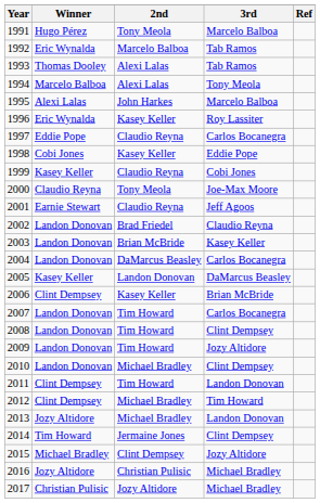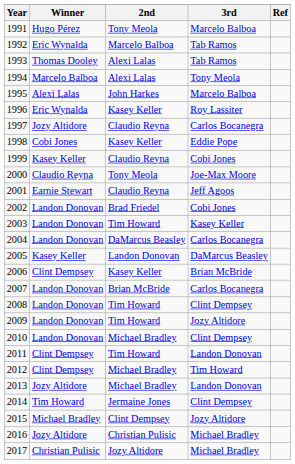 <table class="wikitable">
 <tr>
 </tr>
 <tr>
 <th>Year</th>
 <th>Winner</th>
 <th>2nd</th>
 <th>3rd</th>
 <th>Ref</th>
 </tr>
 <tr>
 <td>1991</td>
 <td><a href='#'>Hugo Pérez</a></td>
 <td><a href='#'>Tony Meola</a></td>
 <td><a href='#'>Marcelo Balboa</a></td>
 <td></td>
 </tr>
 <tr>
 <td>1992</td>
 <td><a href='#'>Eric Wynalda</a></td>
 <td><a href='#'>Marcelo Balboa</a></td>
 <td><a href='#'>Tab Ramos</a></td>
 <td></td>
 </tr>
 <tr>
 <td>1993</td>
 <td><a href='#'>Thomas Dooley</a></td>
 <td><a href='#'>Alexi Lalas</a></td>
 <td><a href='#'>Tab Ramos</a></td>
 <td></td>
 </tr>
 <tr>
 <td>1994</td>
 <td><a href='#'>Marcelo Balboa</a></td>
 <td><a href='#'>Alexi Lalas</a></td>
 <td><a href='#'>Tony Meola</a></td>
 <td></td>
 </tr>
 <tr>
 <td>1995</td>
 <td><a href='#'>Alexi Lalas</a></td>
 <td><a href='#'>John Harkes</a></td>
 <td><a href='#'>Marcelo Balboa</a></td>
 <td></td>
 </tr>
 <tr>
 <td>1996</td>
 <td><a href='#'>Eric Wynalda</a></td>
 <td><a href='#'>Kasey Keller</a></td>
 <td><a href='#'>Roy Lassiter</a></td>
 <td></td>
 </tr>
 <tr>
 <td>1997</td>
-<td><a href='#'>Eddie Pope</a></td>
+<td><a href='#'>Jozy Altidore</a></td>
 <td><a href='#'>Claudio Reyna</a></td>
 <td><a href='#'>Carlos Bocanegra</a></td>
 <td></td>
 </tr>
 <tr>
 <td>1998</td>
 <td><a href='#'>Cobi Jones</a></td>
 <td><a href='#'>Kasey Keller</a></td>
 <td><a href='#'>Eddie Pope</a></td>
 <td></td>
 </tr>
 <tr>
 <td>1999</td>
 <td><a href='#'>Kasey Keller</a></td>
 <td><a href='#'>Claudio Reyna</a></td>
 <td><a href='#'>Cobi Jones</a></td>
 <td></td>
 </tr>
 <tr>
 <td>2000</td>
 <td><a href='#'>Claudio Reyna</a></td>
 <td><a href='#'>Tony Meola</a></td>
 <td><a href='#'>Joe-Max Moore</a></td>
 <td></td>
 </tr>
 <tr>
 <td>2001</td>
 <td><a href='#'>Earnie Stewart</a></td>
 <td><a href='#'>Claudio Reyna</a></td>
 <td><a href='#'>Jeff Agoos</a></td>
 <td></td>
 </tr>
 <tr>
 <td>2002</td>
 <td><a href='#'>Landon Donovan</a></td>
 <td><a href='#'>Brad Friedel</a></td>
-<td><a href='#'>Claudio Reyna</a></td>
+<td><a href='#'>Cobi Jones</a></td>
 <td></td>
 </tr>
 <tr>
 <td>2003</td>
 <td><a href='#'>Landon Donovan</a></td>
-<td><a href='#'>Brian McBride</a></td>
+<td><a href='#'>Tim Howard</a></td>
 <td><a href='#'>Kasey Keller</a></td>
 <td></td>
 </tr>
 <tr>
 <td>2004</td>
 <td><a href='#'>Landon Donovan</a></td>
 <td><a href='#'>DaMarcus Beasley</a></td>
 <td><a href='#'>Carlos Bocanegra</a></td>
 <td></td>
 </tr>
 <tr>
 <td>2005</td>
 <td><a href='#'>Kasey Keller</a></td>
 <td><a href='#'>Landon Donovan</a></td>
 <td><a href='#'>DaMarcus Beasley</a></td>
 <td></td>
 </tr>
 <tr>
 <td>2006</td>
 <td><a href='#'>Clint Dempsey</a></td>
 <td><a href='#'>Kasey Keller</a></td>
 <td><a href='#'>Brian McBride</a></td>
 <td></td>
 </tr>
 <tr>
 <td>2007</td>
 <td><a href='#'>Landon Donovan</a></td>
-<td><a href='#'>Tim Howard</a></td>
+<td><a href='#'>Brian McBride</a></td>
 <td><a href='#'>Carlos Bocanegra</a></td>
 <td></td>
 </tr>
 <tr>
 <td>2008</td>
 <td><a href='#'>Landon Donovan</a></td>
 <td><a href='#'>Tim Howard</a></td>
 <td><a href='#'>Clint Dempsey</a></td>
 <td></td>
 </tr>
 <tr>
 <td>2009</td>
 <td><a href='#'>Landon Donovan</a></td>
 <td><a href='#'>Tim Howard</a></td>
 <td><a href='#'>Jozy Altidore</a></td>
 <td></td>
 </tr>
 <tr>
 <td>2010</td>
 <td><a href='#'>Landon Donovan</a></td>
 <td><a href='#'>Michael Bradley</a></td>
 <td><a href='#'>Clint Dempsey</a></td>
 <td></td>
 </tr>
 <tr>
 <td>2011</td>
 <td><a href='#'>Clint Dempsey</a></td>
 <td><a href='#'>Tim Howard</a></td>
 <td><a href='#'>Landon Donovan</a></td>
 <td></td>
 </tr>
 <tr>
 <td>2012</td>
 <td><a href='#'>Clint Dempsey</a></td>
 <td><a href='#'>Michael Bradley</a></td>
 <td><a href='#'>Tim Howard</a></td>
 <td></td>
 </tr>
 <tr>
 <td>2013</td>
 <td><a href='#'>Jozy Altidore</a></td>
 <td><a href='#'>Michael Bradley</a></td>
 <td><a href='#'>Landon Donovan</a></td>
 <td></td>
 </tr>
 <tr>
 <td>2014</td>
 <td><a href='#'>Tim Howard</a></td>
 <td><a href='#'>Jermaine Jones</a></td>
 <td><a href='#'>Clint Dempsey</a></td>
 <td></td>
 </tr>
 <tr>
 <td>2015</td>
 <td><a href='#'>Michael Bradley</a></td>
 <td><a href='#'>Clint Dempsey</a></td>
 <td><a href='#'>Jozy Altidore</a></td>
 <td></td>
 </tr>
 <tr>
 <td>2016</td>
 <td><a href='#'>Jozy Altidore</a></td>
 <td><a href='#'>Christian Pulisic</a></td>
 <td><a href='#'>Michael Bradley</a></td>
 <td></td>
 </tr>
 <tr>
 <td>2017</td>
 <td><a href='#'>Christian Pulisic</a></td>
 <td><a href='#'>Jozy Altidore</a></td>
 <td><a href='#'>Michael Bradley</a></td>
 <td></td>
 </tr>
 </table>
